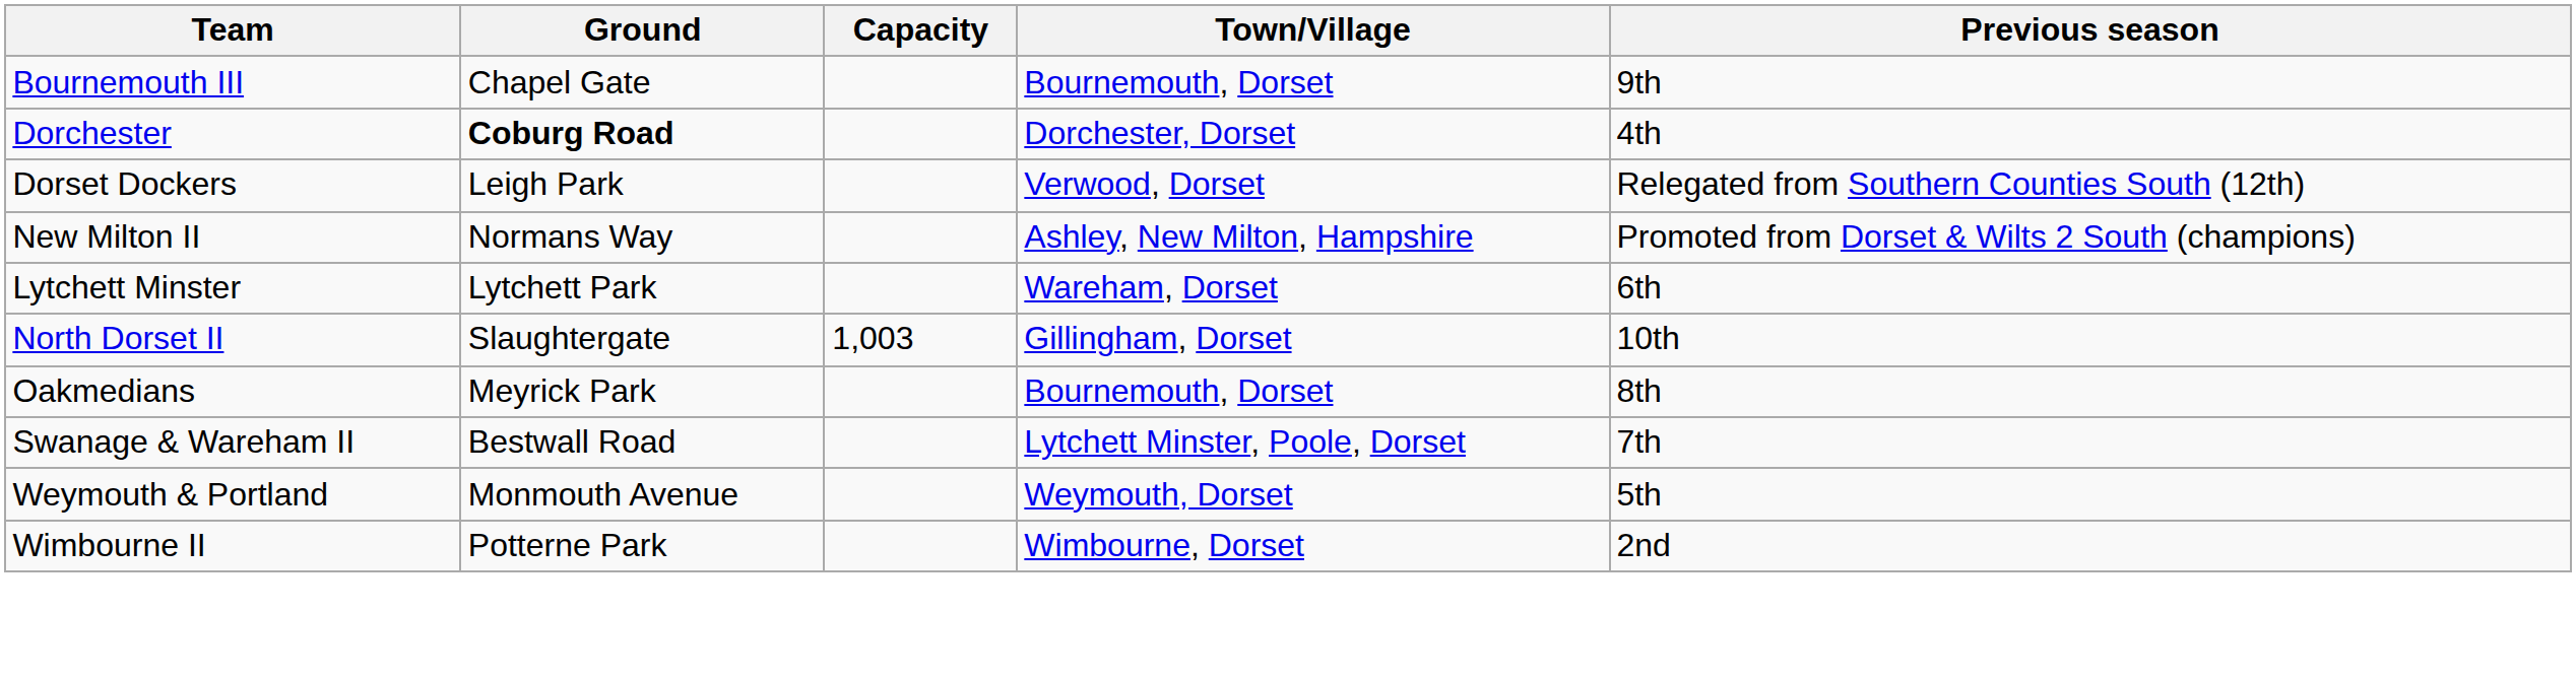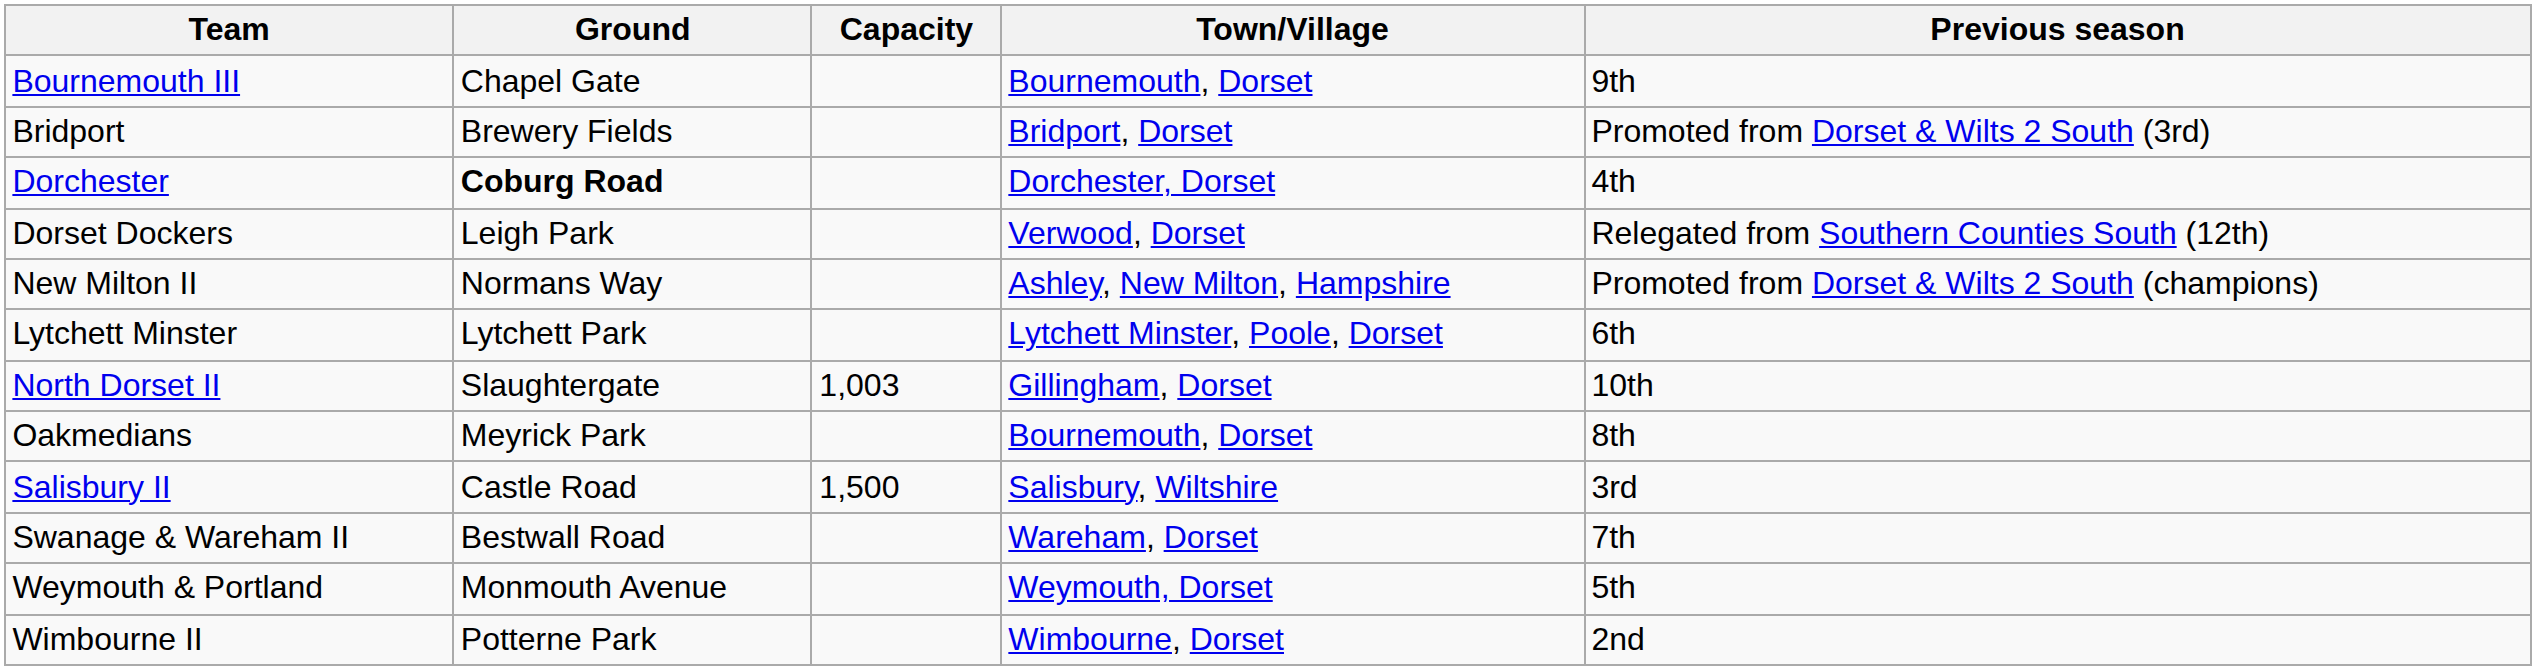 <table class="wikitable sortable" width=100%>
 <tr>
 <th>Team</th>
 <th>Ground</th>
 <th>Capacity</th>
 <th>Town/Village</th>
 <th>Previous season</th>
 </tr>
 <tr>
 <td><a href='#'>Bournemouth III</a></td>
 <td>Chapel Gate</td>
 <td></td>
 <td><a href='#'>Bournemouth</a>, <a href='#'>Dorset</a></td>
 <td>9th</td>
+</tr>
+<tr>
+<td>Bridport</td>
+<td>Brewery Fields</td>
+<td></td>
+<td><a href='#'>Bridport</a>, <a href='#'>Dorset</a></td>
+<td>Promoted from <a href='#'>Dorset & Wilts 2 South</a> (3rd)</td>
 </tr>
 <tr>
 <td><a href='#'>Dorchester</a></td>
 <td><strong>Coburg Road</strong></td>
 <td></td>
 <td><a href='#'>Dorchester, Dorset</a></td>
 <td>4th</td>
 </tr>
 <tr>
 <td>Dorset Dockers</td>
 <td>Leigh Park</td>
 <td></td>
 <td><a href='#'>Verwood</a>, <a href='#'>Dorset</a></td>
 <td>Relegated from <a href='#'>Southern Counties South</a> (12th)</td>
 </tr>
 <tr>
 <td>New Milton II</td>
 <td>Normans Way</td>
 <td></td>
 <td><a href='#'>Ashley</a>, <a href='#'>New Milton</a>, <a href='#'>Hampshire</a></td>
 <td>Promoted from <a href='#'>Dorset & Wilts 2 South</a> (champions)</td>
 </tr>
 <tr>
 <td>Lytchett Minster</td>
 <td>Lytchett Park</td>
 <td></td>
-<td><a href='#'>Wareham</a>, <a href='#'>Dorset</a></td>
+<td><a href='#'>Lytchett Minster</a>, <a href='#'>Poole</a>, <a href='#'>Dorset</a></td>
 <td>6th</td>
 </tr>
 <tr>
 <td><a href='#'>North Dorset II</a></td>
 <td>Slaughtergate</td>
 <td>1,003</td>
 <td><a href='#'>Gillingham</a>, <a href='#'>Dorset</a></td>
 <td>10th</td>
 </tr>
 <tr>
 <td>Oakmedians</td>
 <td>Meyrick Park</td>
 <td></td>
 <td><a href='#'>Bournemouth</a>, <a href='#'>Dorset</a></td>
 <td>8th</td>
 </tr>
 <tr>
+<td><a href='#'>Salisbury II</a></td>
+<td>Castle Road</td>
+<td>1,500</td>
+<td><a href='#'>Salisbury</a>, <a href='#'>Wiltshire</a></td>
+<td>3rd</td>
+</tr>
+<tr>
 <td>Swanage & Wareham II</td>
 <td>Bestwall Road</td>
 <td></td>
-<td><a href='#'>Lytchett Minster</a>, <a href='#'>Poole</a>, <a href='#'>Dorset</a></td>
+<td><a href='#'>Wareham</a>, <a href='#'>Dorset</a></td>
 <td>7th</td>
 </tr>
 <tr>
 <td>Weymouth & Portland</td>
 <td>Monmouth Avenue</td>
 <td></td>
 <td><a href='#'>Weymouth, Dorset</a></td>
 <td>5th</td>
 </tr>
 <tr>
 <td>Wimbourne II</td>
 <td>Potterne Park</td>
 <td></td>
 <td><a href='#'>Wimbourne</a>, <a href='#'>Dorset</a></td>
 <td>2nd</td>
 </tr>
 <tr>
 </tr>
 </table>
